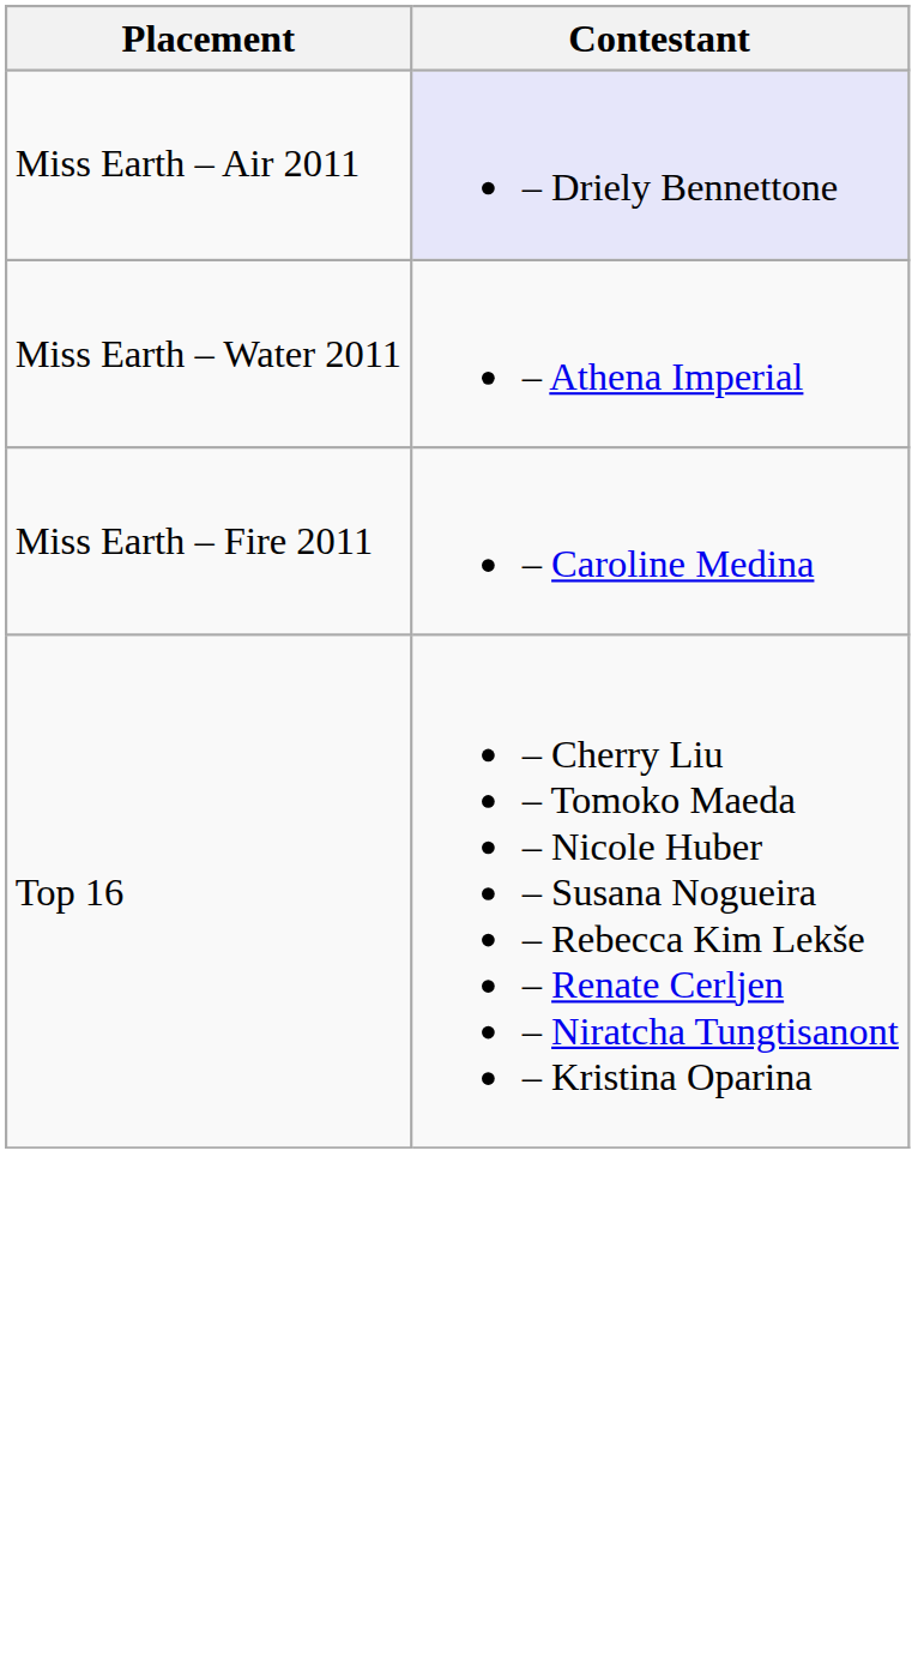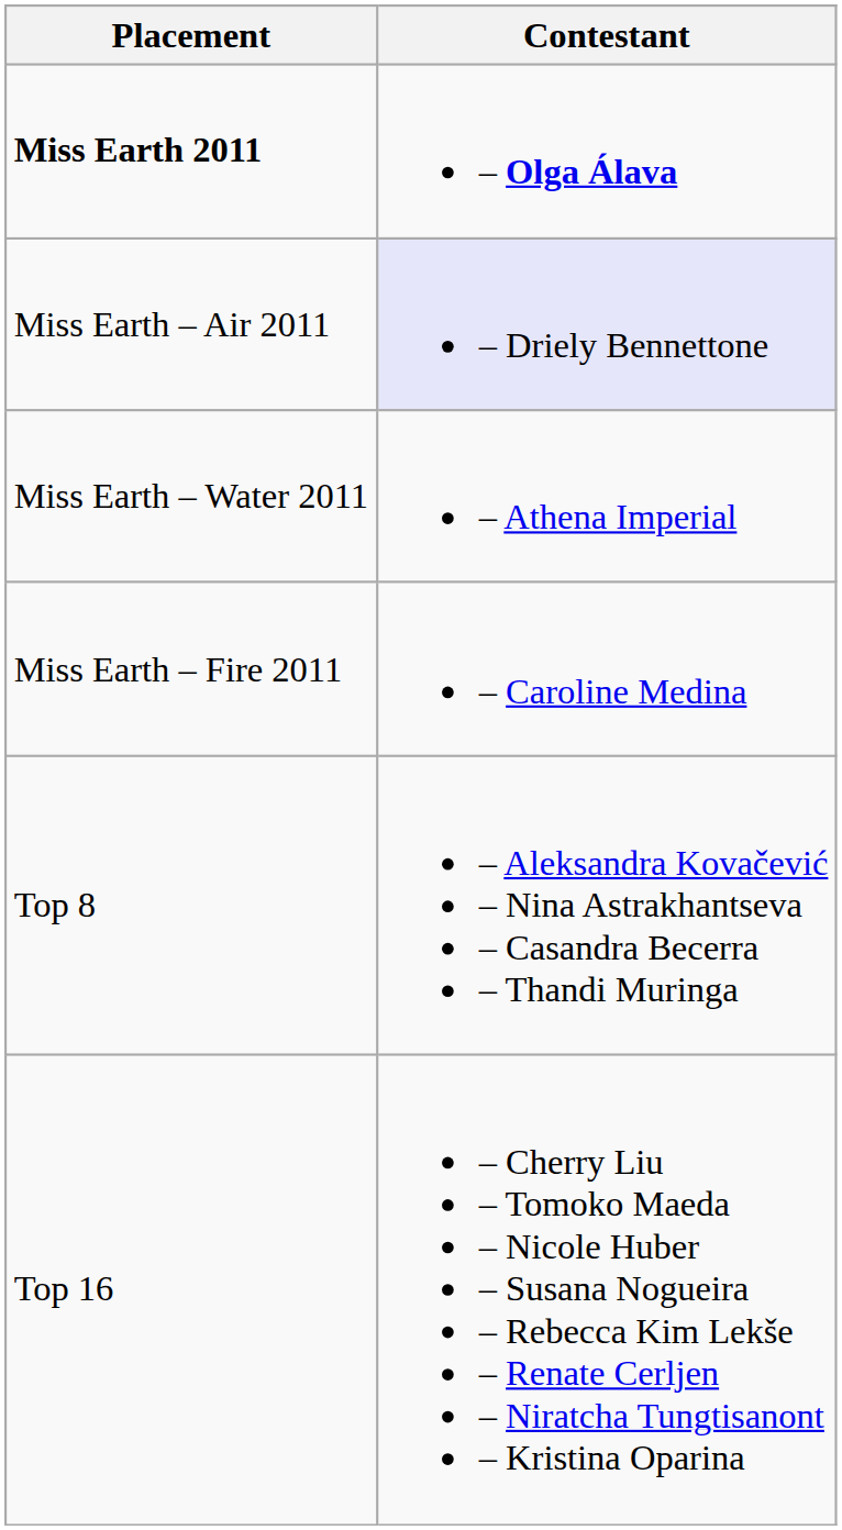 <table class="wikitable sortable" style="font-size:95%;">
 <tr>
 <th>Placement</th>
 <th>Contestant</th>
+</tr>
+<tr>
+<td><strong>Miss Earth 2011</strong></td>
+<td><br><ul><li><strong></strong> – <strong><a href='#'>Olga Álava</a></strong></li></ul></td>
 </tr>
 <tr>
 <td>Miss Earth – Air 2011</td>
 <td style="background: lavender;"><br><ul><li> – Driely Bennettone</li></ul></td>
 </tr>
 <tr>
 <td>Miss Earth – Water 2011</td>
 <td><br><ul><li> – <a href='#'>Athena Imperial</a></li></ul></td>
 </tr>
 <tr>
 <td>Miss Earth – Fire 2011</td>
 <td><br><ul><li> – <a href='#'>Caroline Medina</a></li></ul></td>
 </tr>
 <tr>
+<td>Top 8</td>
+<td><br><ul><li> – <a href='#'>Aleksandra Kovačević</a></li><li> – Nina Astrakhantseva</li><li> – Casandra Becerra</li><li> – Thandi Muringa</li></ul></td>
+</tr>
+<tr>
 <td>Top 16</td>
 <td><br><ul><li> – Cherry Liu</li><li> – Tomoko Maeda</li><li> – Nicole Huber</li><li> – Susana Nogueira</li><li> – Rebecca Kim Lekše</li><li> – <a href='#'>Renate Cerljen</a></li><li> – <a href='#'>Niratcha Tungtisanont</a></li><li> – Kristina Oparina</li></ul></td>
 </tr>
 </table>
